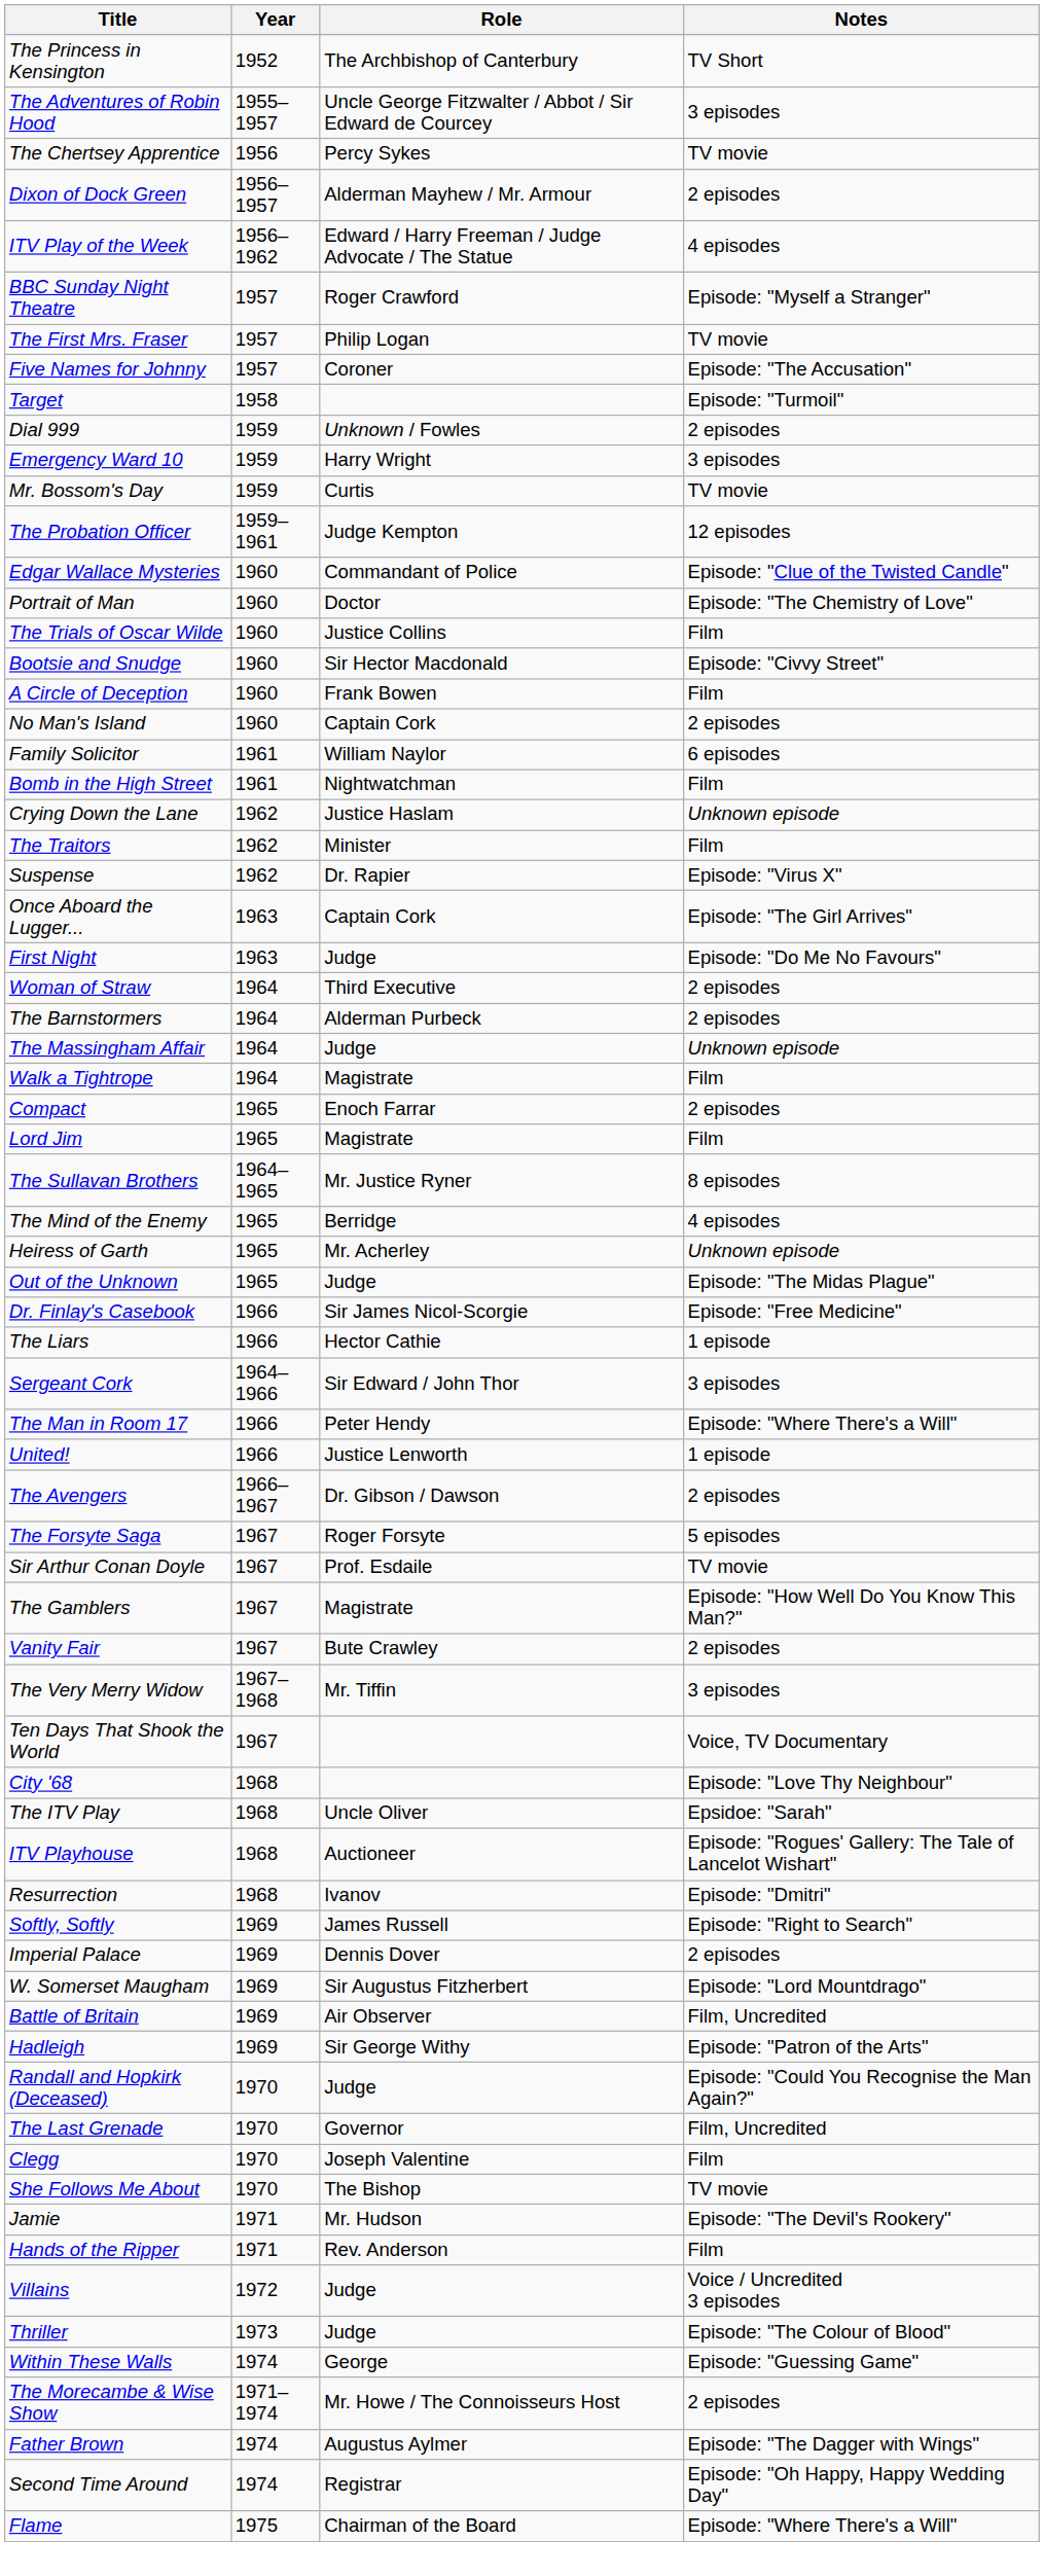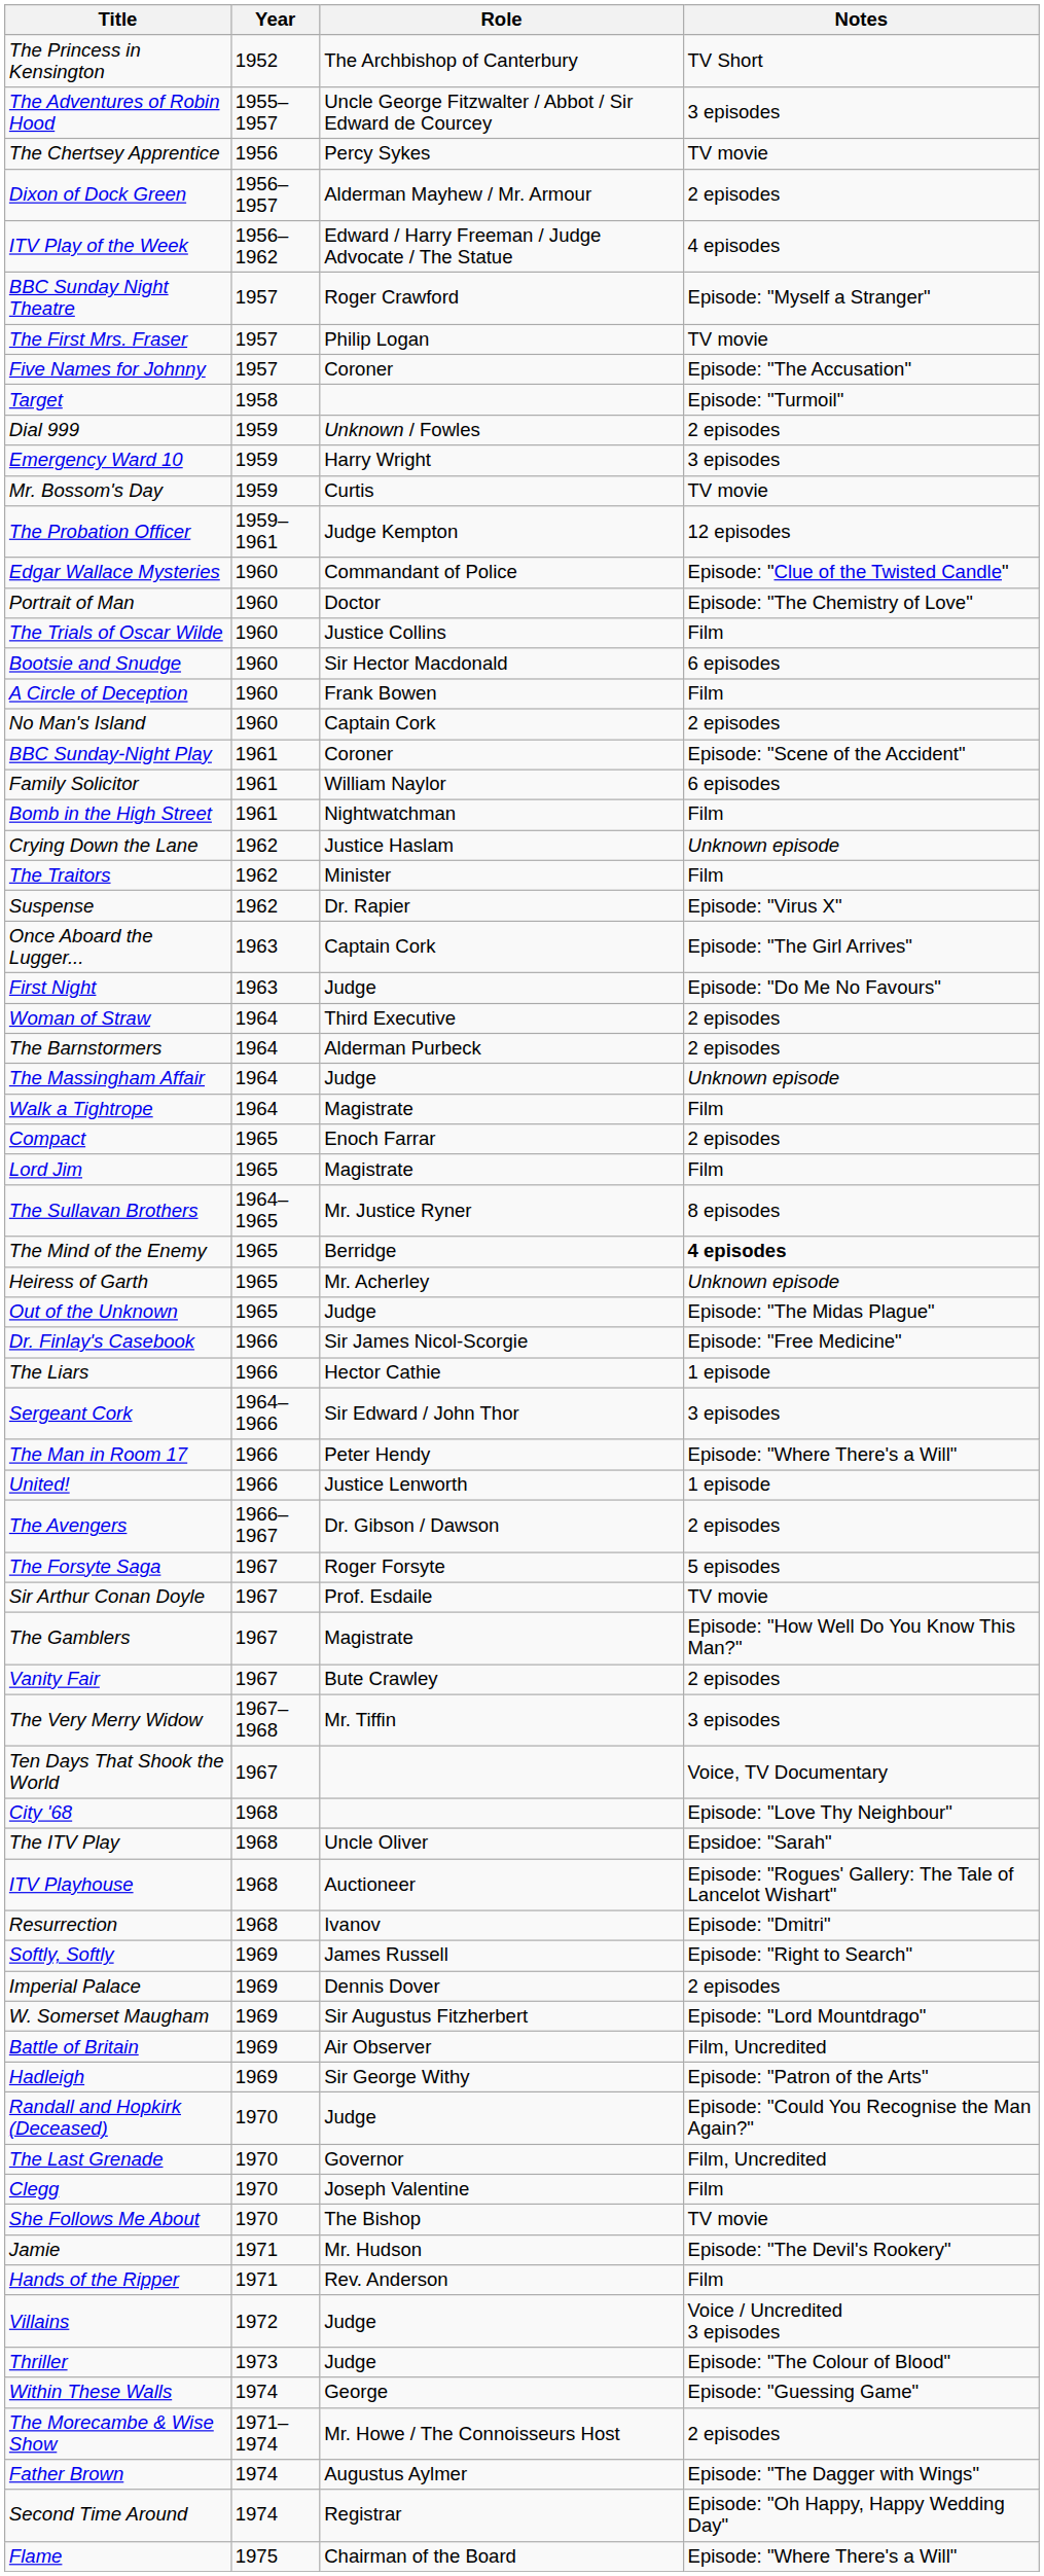 <table class="wikitable">
 <tr style="background:#ccc; text-align:center;">
 <th>Title</th>
 <th>Year</th>
 <th>Role</th>
 <th>Notes</th>
 </tr>
 <tr>
 <td><em>The Princess in Kensington</em></td>
 <td>1952</td>
 <td>The Archbishop of Canterbury</td>
 <td>TV Short</td>
 </tr>
 <tr>
 <td><em><a href='#'>The Adventures of Robin Hood</a></em></td>
 <td>1955–1957</td>
 <td>Uncle George Fitzwalter / Abbot / Sir Edward de Courcey</td>
 <td>3 episodes</td>
 </tr>
 <tr>
 <td><em>The Chertsey Apprentice</em></td>
 <td>1956</td>
 <td>Percy Sykes</td>
 <td>TV movie</td>
 </tr>
 <tr>
 <td><em><a href='#'>Dixon of Dock Green</a></em></td>
 <td>1956–1957</td>
 <td>Alderman Mayhew / Mr. Armour</td>
 <td>2 episodes</td>
 </tr>
 <tr>
 <td><em><a href='#'>ITV Play of the Week</a></em></td>
 <td>1956–1962</td>
 <td>Edward / Harry Freeman / Judge Advocate / The Statue</td>
 <td>4 episodes</td>
 </tr>
 <tr>
 <td><em><a href='#'>BBC Sunday Night Theatre</a></em></td>
 <td>1957</td>
 <td>Roger Crawford</td>
 <td>Episode: "Myself a Stranger"</td>
 </tr>
 <tr>
 <td><em><a href='#'>The First Mrs. Fraser</a></em></td>
 <td>1957</td>
 <td>Philip Logan</td>
 <td>TV movie</td>
 </tr>
 <tr>
 <td><em><a href='#'>Five Names for Johnny</a></em></td>
 <td>1957</td>
 <td>Coroner</td>
 <td>Episode: "The Accusation"</td>
 </tr>
 <tr>
 <td><em><a href='#'>Target</a></em></td>
 <td>1958</td>
 <td></td>
 <td>Episode: "Turmoil"</td>
 </tr>
 <tr>
 <td><em>Dial 999</em></td>
 <td>1959</td>
 <td><em>Unknown</em> / Fowles</td>
 <td>2 episodes</td>
 </tr>
 <tr>
 <td><em><a href='#'>Emergency Ward 10</a></em></td>
 <td>1959</td>
 <td>Harry Wright</td>
 <td>3 episodes</td>
 </tr>
 <tr>
 <td><em>Mr. Bossom's Day</em></td>
 <td>1959</td>
 <td>Curtis</td>
 <td>TV movie</td>
 </tr>
 <tr>
 <td><em><a href='#'>The Probation Officer</a></em></td>
 <td>1959–1961</td>
 <td>Judge Kempton</td>
 <td>12 episodes</td>
 </tr>
 <tr>
 <td><em><a href='#'>Edgar Wallace Mysteries</a></em></td>
 <td>1960</td>
 <td>Commandant of Police</td>
 <td>Episode: "<a href='#'>Clue of the Twisted Candle</a>"</td>
 </tr>
 <tr>
 <td><em>Portrait of Man</em></td>
 <td>1960</td>
 <td>Doctor</td>
 <td>Episode: "The Chemistry of Love"</td>
 </tr>
 <tr>
 <td><em><a href='#'>The Trials of Oscar Wilde</a></em></td>
 <td>1960</td>
 <td>Justice Collins</td>
 <td>Film</td>
 </tr>
 <tr>
 <td><em><a href='#'>Bootsie and Snudge</a></em></td>
 <td>1960</td>
 <td>Sir Hector Macdonald</td>
-<td>Episode: "Civvy Street"</td>
+<td>6 episodes</td>
 </tr>
 <tr>
 <td><em><a href='#'>A Circle of Deception</a></em></td>
 <td>1960</td>
 <td>Frank Bowen</td>
 <td>Film</td>
 </tr>
 <tr>
 <td><em>No Man's Island</em></td>
 <td>1960</td>
 <td>Captain Cork</td>
 <td>2 episodes</td>
+</tr>
+<tr>
+<td><em><a href='#'>BBC Sunday-Night Play</a></em></td>
+<td>1961</td>
+<td>Coroner</td>
+<td>Episode: "Scene of the Accident"</td>
 </tr>
 <tr>
 <td><em>Family Solicitor</em></td>
 <td>1961</td>
 <td>William Naylor</td>
 <td>6 episodes</td>
 </tr>
 <tr>
 <td><em><a href='#'>Bomb in the High Street</a></em></td>
 <td>1961</td>
 <td>Nightwatchman</td>
 <td>Film</td>
 </tr>
 <tr>
 <td><em>Crying Down the Lane</em></td>
 <td>1962</td>
 <td>Justice Haslam</td>
 <td><em>Unknown episode</em></td>
 </tr>
 <tr>
 <td><em><a href='#'>The Traitors</a></em></td>
 <td>1962</td>
 <td>Minister</td>
 <td>Film</td>
 </tr>
 <tr>
 <td><em>Suspense</em></td>
 <td>1962</td>
 <td>Dr. Rapier</td>
 <td>Episode: "Virus X"</td>
 </tr>
 <tr>
 <td><em>Once Aboard the Lugger...</em></td>
 <td>1963</td>
 <td>Captain Cork</td>
 <td>Episode: "The Girl Arrives"</td>
 </tr>
 <tr>
 <td><em><a href='#'>First Night</a></em></td>
 <td>1963</td>
 <td>Judge</td>
 <td>Episode: "Do Me No Favours"</td>
 </tr>
 <tr>
 <td><em><a href='#'>Woman of Straw</a></em></td>
 <td>1964</td>
 <td>Third Executive</td>
 <td>2 episodes</td>
 </tr>
 <tr>
 <td><em>The Barnstormers</em></td>
 <td>1964</td>
 <td>Alderman Purbeck</td>
 <td>2 episodes</td>
 </tr>
 <tr>
 <td><em><a href='#'>The Massingham Affair</a></em></td>
 <td>1964</td>
 <td>Judge</td>
 <td><em>Unknown episode</em></td>
 </tr>
 <tr>
 <td><em><a href='#'>Walk a Tightrope</a></em></td>
 <td>1964</td>
 <td>Magistrate</td>
 <td>Film</td>
 </tr>
 <tr>
 <td><em><a href='#'>Compact</a></em></td>
 <td>1965</td>
 <td>Enoch Farrar</td>
 <td>2 episodes</td>
 </tr>
 <tr>
 <td><em><a href='#'>Lord Jim</a></em></td>
 <td>1965</td>
 <td>Magistrate</td>
 <td>Film</td>
 </tr>
 <tr>
 <td><em><a href='#'>The Sullavan Brothers</a></em></td>
 <td>1964–1965</td>
 <td>Mr. Justice Ryner</td>
 <td>8 episodes</td>
 </tr>
 <tr>
 <td><em>The Mind of the Enemy</em></td>
 <td>1965</td>
 <td>Berridge</td>
-<td>4 episodes</td>
+<td><strong>4 episodes</strong></td>
 </tr>
 <tr>
 <td><em>Heiress of Garth</em></td>
 <td>1965</td>
 <td>Mr. Acherley</td>
 <td><em>Unknown episode</em></td>
 </tr>
 <tr>
 <td><em><a href='#'>Out of the Unknown</a></em></td>
 <td>1965</td>
 <td>Judge</td>
 <td>Episode: "The Midas Plague"</td>
 </tr>
 <tr>
 <td><em><a href='#'>Dr. Finlay's Casebook</a></em></td>
 <td>1966</td>
 <td>Sir James Nicol-Scorgie</td>
 <td>Episode: "Free Medicine"</td>
 </tr>
 <tr>
 <td><em>The Liars</em></td>
 <td>1966</td>
 <td>Hector Cathie</td>
 <td>1 episode</td>
 </tr>
 <tr>
 <td><em><a href='#'>Sergeant Cork</a></em></td>
 <td>1964–1966</td>
 <td>Sir Edward / John Thor</td>
 <td>3 episodes</td>
 </tr>
 <tr>
 <td><em><a href='#'>The Man in Room 17</a></em></td>
 <td>1966</td>
 <td>Peter Hendy</td>
 <td>Episode: "Where There's a Will"</td>
 </tr>
 <tr>
 <td><em><a href='#'>United!</a></em></td>
 <td>1966</td>
 <td>Justice Lenworth</td>
 <td>1 episode</td>
 </tr>
 <tr>
 <td><em><a href='#'>The Avengers</a></em></td>
 <td>1966–1967</td>
 <td>Dr. Gibson / Dawson</td>
 <td>2 episodes</td>
 </tr>
 <tr>
 <td><em><a href='#'>The Forsyte Saga</a></em></td>
 <td>1967</td>
 <td>Roger Forsyte</td>
 <td>5 episodes</td>
 </tr>
 <tr>
 <td><em>Sir Arthur Conan Doyle</em></td>
 <td>1967</td>
 <td>Prof. Esdaile</td>
 <td>TV movie</td>
 </tr>
 <tr>
 <td><em>The Gamblers</em></td>
 <td>1967</td>
 <td>Magistrate</td>
 <td>Episode: "How Well Do You Know This Man?"</td>
 </tr>
 <tr>
 <td><em><a href='#'>Vanity Fair</a></em></td>
 <td>1967</td>
 <td>Bute Crawley</td>
 <td>2 episodes</td>
 </tr>
 <tr>
 <td><em>The Very Merry Widow</em></td>
 <td>1967–1968</td>
 <td>Mr. Tiffin</td>
 <td>3 episodes</td>
 </tr>
 <tr>
 <td><em>Ten Days That Shook the World</em></td>
 <td>1967</td>
 <td></td>
 <td>Voice, TV Documentary</td>
 </tr>
 <tr>
 <td><em><a href='#'>City '68</a></em></td>
 <td>1968</td>
 <td></td>
 <td>Episode: "Love Thy Neighbour"</td>
 </tr>
 <tr>
 <td><em>The ITV Play</em></td>
 <td>1968</td>
 <td>Uncle Oliver</td>
 <td>Epsidoe: "Sarah"</td>
 </tr>
 <tr>
 <td><em><a href='#'>ITV Playhouse</a></em></td>
 <td>1968</td>
 <td>Auctioneer</td>
 <td>Episode: "Rogues' Gallery: The Tale of Lancelot Wishart"</td>
 </tr>
 <tr>
 <td><em>Resurrection</em></td>
 <td>1968</td>
 <td>Ivanov</td>
 <td>Episode: "Dmitri"</td>
 </tr>
 <tr>
 <td><em><a href='#'>Softly, Softly</a></em></td>
 <td>1969</td>
 <td>James Russell</td>
 <td>Episode: "Right to Search"</td>
 </tr>
 <tr>
 <td><em>Imperial Palace</em></td>
 <td>1969</td>
 <td>Dennis Dover</td>
 <td>2 episodes</td>
 </tr>
 <tr>
 <td><em>W. Somerset Maugham</em></td>
 <td>1969</td>
 <td>Sir Augustus Fitzherbert</td>
 <td>Episode: "Lord Mountdrago"</td>
 </tr>
 <tr>
 <td><em><a href='#'>Battle of Britain</a></em></td>
 <td>1969</td>
 <td>Air Observer</td>
 <td>Film, Uncredited</td>
 </tr>
 <tr>
 <td><em><a href='#'>Hadleigh</a></em></td>
 <td>1969</td>
 <td>Sir George Withy</td>
 <td>Episode: "Patron of the Arts"</td>
 </tr>
 <tr>
 <td><em><a href='#'>Randall and Hopkirk (Deceased)</a></em></td>
 <td>1970</td>
 <td>Judge</td>
 <td>Episode: "Could You Recognise the Man Again?"</td>
 </tr>
 <tr>
 <td><em><a href='#'>The Last Grenade</a></em></td>
 <td>1970</td>
 <td>Governor</td>
 <td>Film, Uncredited</td>
 </tr>
 <tr>
 <td><em><a href='#'>Clegg</a></em></td>
 <td>1970</td>
 <td>Joseph Valentine</td>
 <td>Film</td>
 </tr>
 <tr>
 <td><em><a href='#'>She Follows Me About</a></em></td>
 <td>1970</td>
 <td>The Bishop</td>
 <td>TV movie</td>
 </tr>
 <tr>
 <td><em>Jamie</em></td>
 <td>1971</td>
 <td>Mr. Hudson</td>
 <td>Episode: "The Devil's Rookery"</td>
 </tr>
 <tr>
 <td><em><a href='#'>Hands of the Ripper</a></em></td>
 <td>1971</td>
 <td>Rev. Anderson</td>
 <td>Film</td>
 </tr>
 <tr>
 <td><em><a href='#'>Villains</a></em></td>
 <td>1972</td>
 <td>Judge</td>
 <td>Voice / Uncredited<br>3 episodes</td>
 </tr>
 <tr>
 <td><em><a href='#'>Thriller</a></em></td>
 <td>1973</td>
 <td>Judge</td>
 <td>Episode: "The Colour of Blood"</td>
 </tr>
 <tr>
 <td><em><a href='#'>Within These Walls</a></em></td>
 <td>1974</td>
 <td>George</td>
 <td>Episode: "Guessing Game"</td>
 </tr>
 <tr>
 <td><em><a href='#'>The Morecambe & Wise Show</a></em></td>
 <td>1971–1974</td>
 <td>Mr. Howe / The Connoisseurs Host</td>
 <td>2 episodes</td>
 </tr>
 <tr>
 <td><em><a href='#'>Father Brown</a></em></td>
 <td>1974</td>
 <td>Augustus Aylmer</td>
 <td>Episode: "The Dagger with Wings"</td>
 </tr>
 <tr>
 <td><em>Second Time Around</em></td>
 <td>1974</td>
 <td>Registrar</td>
 <td>Episode: "Oh Happy, Happy Wedding Day"</td>
 </tr>
 <tr>
 <td><em><a href='#'>Flame</a></em></td>
 <td>1975</td>
 <td>Chairman of the Board</td>
 <td>Episode: "Where There's a Will"</td>
 </tr>
 </table>
